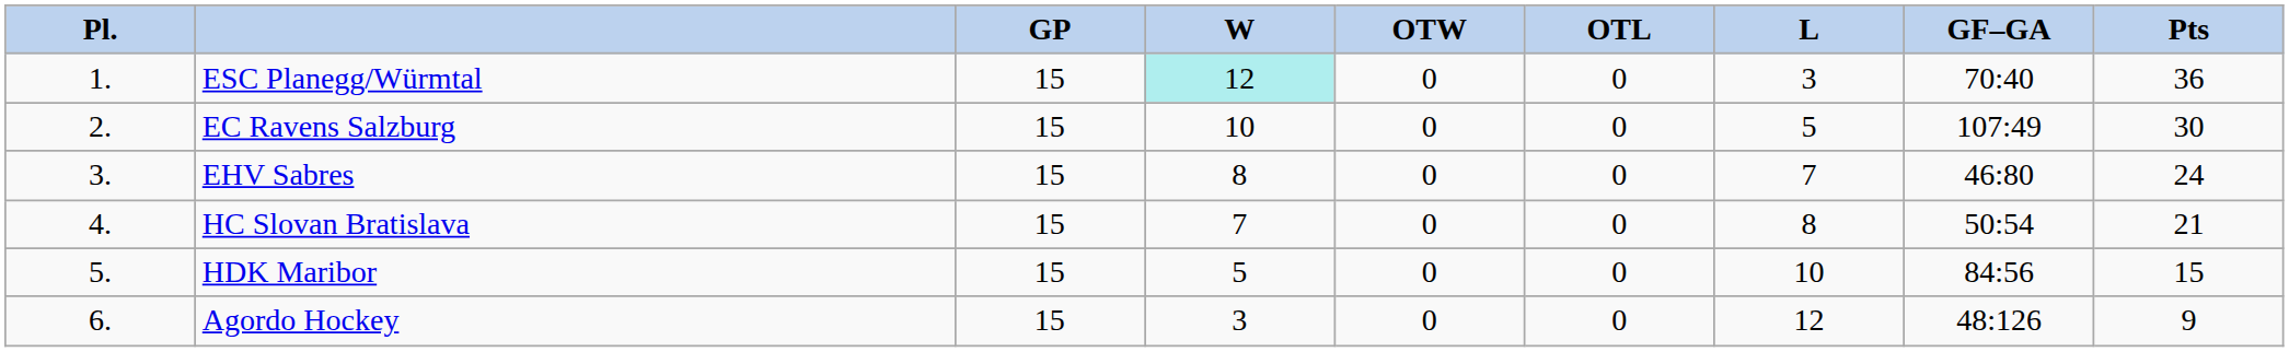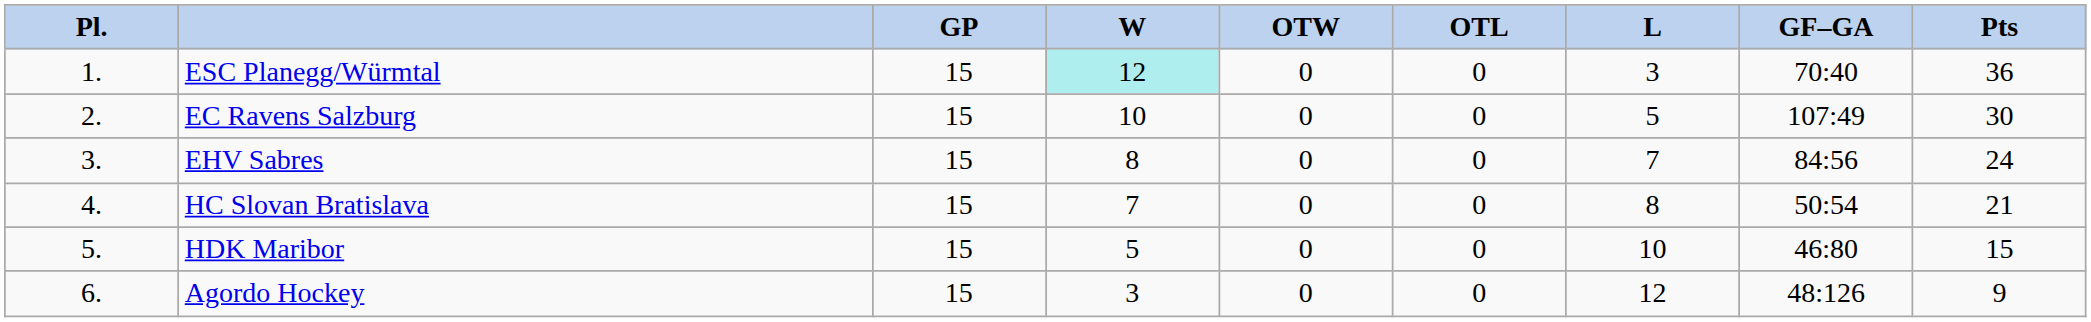 <table class="wikitable" width="60%">
 <tr style="font-weight:bold; background-color:#BCD2EE;" align="center" |>
 <td width="5%">Pl.</td>
 <td width="20%"></td>
 <td width="5%">GP</td>
 <td width="5%">W</td>
 <td width="5%">OTW</td>
 <td width="5%">OTL</td>
 <td width="5%">L</td>
 <td width="5%">GF–GA</td>
 <td width="5%">Pts</td>
 </tr>
 <tr align="center">
 <td>1.</td>
 <td align="left"> <a href='#'>ESC Planegg/Würmtal</a></td>
 <td>15</td>
 <td style="background: paleturquoise;">12</td>
 <td>0</td>
 <td>0</td>
 <td>3</td>
 <td>70:40</td>
 <td>36</td>
 </tr>
 <tr align="center">
 <td>2.</td>
 <td align="left"> <a href='#'>EC Ravens Salzburg</a></td>
 <td>15</td>
 <td>10</td>
 <td>0</td>
 <td>0</td>
 <td>5</td>
 <td>107:49</td>
 <td>30</td>
 </tr>
 <tr align="center">
 <td>3.</td>
 <td align="left"> <a href='#'>EHV Sabres</a></td>
 <td>15</td>
 <td>8</td>
 <td>0</td>
 <td>0</td>
 <td>7</td>
-<td>46:80</td>
+<td>84:56</td>
 <td>24</td>
 </tr>
 <tr align="center">
 <td>4.</td>
 <td align="left"> <a href='#'>HC Slovan Bratislava</a></td>
 <td>15</td>
 <td>7</td>
 <td>0</td>
 <td>0</td>
 <td>8</td>
 <td>50:54</td>
 <td>21</td>
 </tr>
 <tr align="center">
 <td>5.</td>
 <td align="left"> <a href='#'>HDK Maribor</a></td>
 <td>15</td>
 <td>5</td>
 <td>0</td>
 <td>0</td>
 <td>10</td>
-<td>84:56</td>
+<td>46:80</td>
 <td>15</td>
 </tr>
 <tr align="center">
 <td>6.</td>
 <td align="left"> <a href='#'>Agordo Hockey</a></td>
 <td>15</td>
 <td>3</td>
 <td>0</td>
 <td>0</td>
 <td>12</td>
 <td>48:126</td>
 <td>9</td>
 </tr>
 </table>
